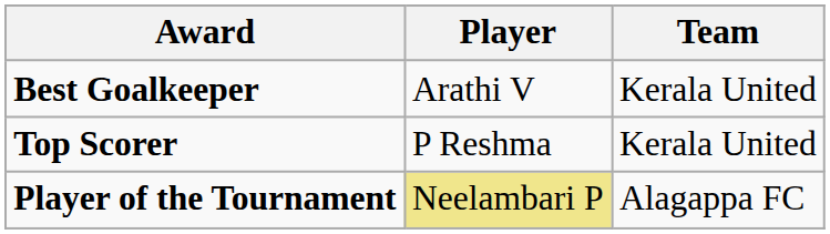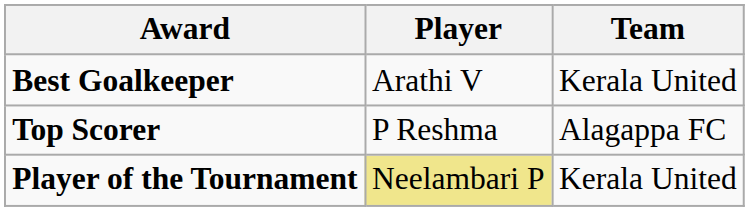 <table class="wikitable sortable">
 <tr>
 <th scope=col>Award</th>
 <th scope=col>Player</th>
 <th scope=col>Team</th>
 </tr>
 <tr>
 <td><strong>Best Goalkeeper</strong></td>
 <td>Arathi V</td>
 <td>Kerala United</td>
 </tr>
 <tr>
 <td><strong>Top Scorer</strong></td>
 <td>P Reshma</td>
-<td>Kerala United</td>
+<td>Alagappa FC</td>
 </tr>
 <tr>
 <td><strong>Player of the Tournament</strong></td>
 <td style="background: khaki;">Neelambari P</td>
-<td>Alagappa FC</td>
+<td>Kerala United</td>
 </tr>
 </table>
